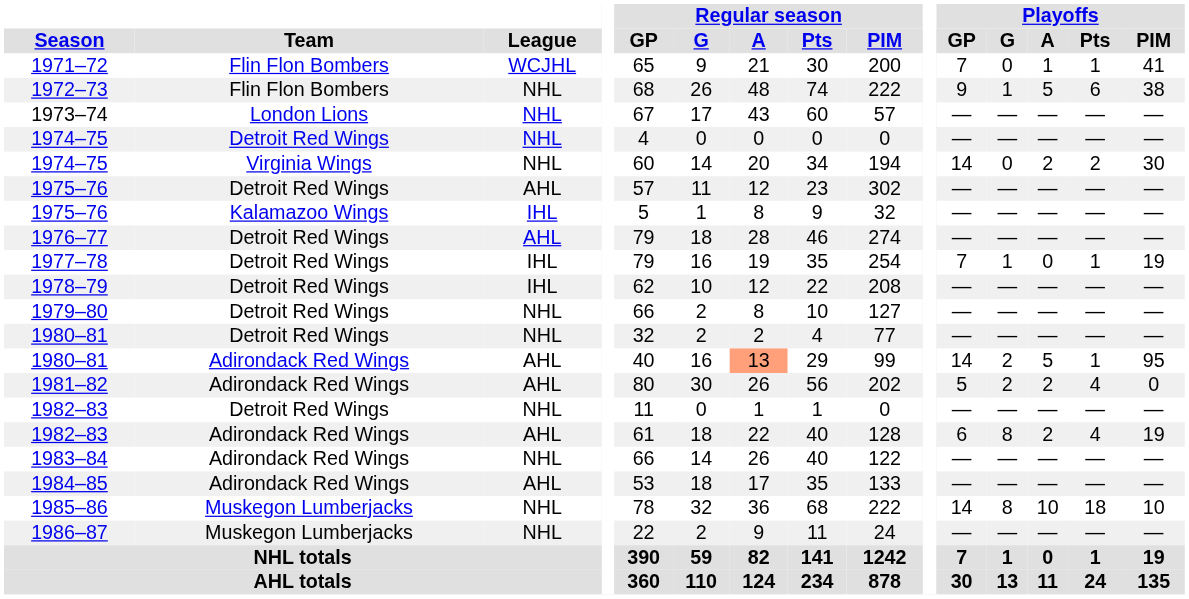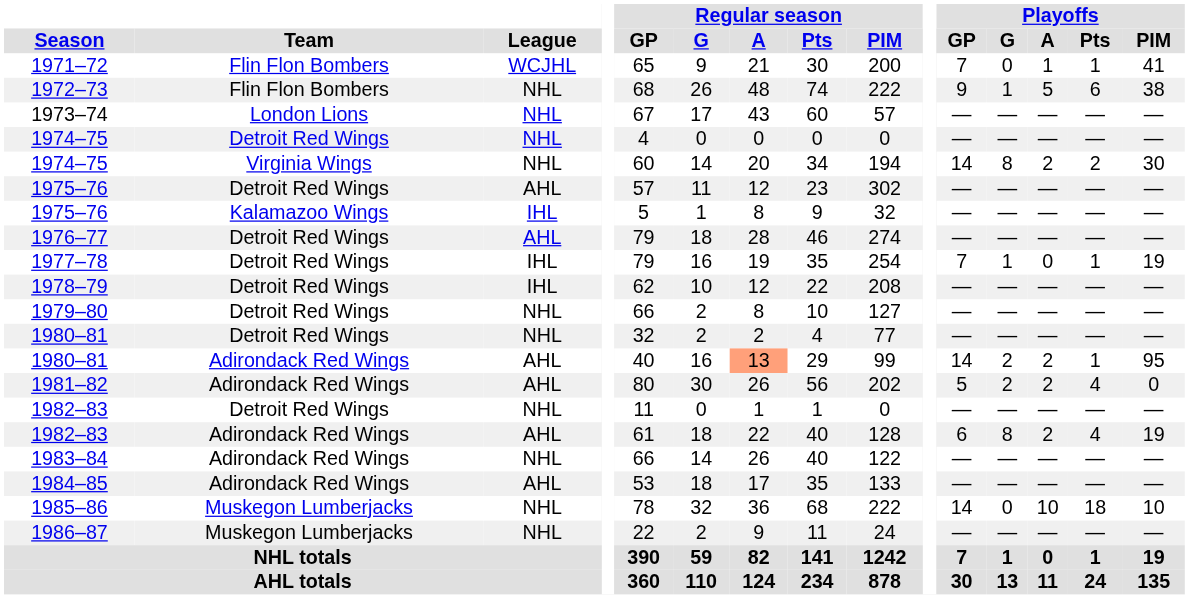 <table border="0" cellpadding="1" cellspacing="0" style="text-align:center; width:60em">
 <tr bgcolor="#e0e0e0">
 <th colspan="3" bgcolor="#ffffff"> </th>
 <th rowspan="99" bgcolor="#ffffff"> </th>
 <th colspan="5"><a href='#'>Regular season</a></th>
 <th rowspan="99" bgcolor="#ffffff"> </th>
 <th colspan="5"><a href='#'>Playoffs</a></th>
 </tr>
 <tr bgcolor="#e0e0e0">
 <th><a href='#'>Season</a></th>
 <th>Team</th>
 <th>League</th>
 <th>GP</th>
 <th><a href='#'>G</a></th>
 <th><a href='#'>A</a></th>
 <th><a href='#'>Pts</a></th>
 <th><a href='#'>PIM</a></th>
 <th>GP</th>
 <th>G</th>
 <th>A</th>
 <th>Pts</th>
 <th>PIM</th>
 </tr>
 <tr>
 <td><a href='#'>1971–72</a></td>
 <td><a href='#'>Flin Flon Bombers</a></td>
 <td><a href='#'>WCJHL</a></td>
 <td>65</td>
 <td>9</td>
 <td>21</td>
 <td>30</td>
 <td>200</td>
 <td>7</td>
 <td>0</td>
 <td>1</td>
 <td>1</td>
 <td>41</td>
 </tr>
 <tr bgcolor="#f0f0f0">
 <td><a href='#'>1972–73</a></td>
 <td>Flin Flon Bombers</td>
 <td>NHL</td>
 <td>68</td>
 <td>26</td>
 <td>48</td>
 <td>74</td>
 <td>222</td>
 <td>9</td>
 <td>1</td>
 <td>5</td>
 <td>6</td>
 <td>38</td>
 </tr>
 <tr>
 <td>1973–74</td>
 <td><a href='#'>London Lions</a></td>
 <td><a href='#'>NHL</a></td>
 <td>67</td>
 <td>17</td>
 <td>43</td>
 <td>60</td>
 <td>57</td>
 <td>—</td>
 <td>—</td>
 <td>—</td>
 <td>—</td>
 <td>—</td>
 </tr>
 <tr bgcolor="#f0f0f0">
 <td><a href='#'>1974–75</a></td>
 <td><a href='#'>Detroit Red Wings</a></td>
 <td><a href='#'>NHL</a></td>
 <td>4</td>
 <td>0</td>
 <td>0</td>
 <td>0</td>
 <td>0</td>
 <td>—</td>
 <td>—</td>
 <td>—</td>
 <td>—</td>
 <td>—</td>
 </tr>
 <tr>
 <td><a href='#'>1974–75</a></td>
 <td><a href='#'>Virginia Wings</a></td>
 <td>NHL</td>
 <td>60</td>
 <td>14</td>
 <td>20</td>
 <td>34</td>
 <td>194</td>
 <td>14</td>
-<td>0</td>
+<td>8</td>
 <td>2</td>
 <td>2</td>
 <td>30</td>
 </tr>
 <tr bgcolor="#f0f0f0">
 <td><a href='#'>1975–76</a></td>
 <td>Detroit Red Wings</td>
 <td>AHL</td>
 <td>57</td>
 <td>11</td>
 <td>12</td>
 <td>23</td>
 <td>302</td>
 <td>—</td>
 <td>—</td>
 <td>—</td>
 <td>—</td>
 <td>—</td>
 </tr>
 <tr>
 <td><a href='#'>1975–76</a></td>
 <td><a href='#'>Kalamazoo Wings</a></td>
 <td><a href='#'>IHL</a></td>
 <td>5</td>
 <td>1</td>
 <td>8</td>
 <td>9</td>
 <td>32</td>
 <td>—</td>
 <td>—</td>
 <td>—</td>
 <td>—</td>
 <td>—</td>
 </tr>
 <tr bgcolor="#f0f0f0">
 <td><a href='#'>1976–77</a></td>
 <td>Detroit Red Wings</td>
 <td><a href='#'>AHL</a></td>
 <td>79</td>
 <td>18</td>
 <td>28</td>
 <td>46</td>
 <td>274</td>
 <td>—</td>
 <td>—</td>
 <td>—</td>
 <td>—</td>
 <td>—</td>
 </tr>
 <tr>
 <td><a href='#'>1977–78</a></td>
 <td>Detroit Red Wings</td>
 <td>IHL</td>
 <td>79</td>
 <td>16</td>
 <td>19</td>
 <td>35</td>
 <td>254</td>
 <td>7</td>
 <td>1</td>
 <td>0</td>
 <td>1</td>
 <td>19</td>
 </tr>
 <tr bgcolor="#f0f0f0">
 <td><a href='#'>1978–79</a></td>
 <td>Detroit Red Wings</td>
 <td>IHL</td>
 <td>62</td>
 <td>10</td>
 <td>12</td>
 <td>22</td>
 <td>208</td>
 <td>—</td>
 <td>—</td>
 <td>—</td>
 <td>—</td>
 <td>—</td>
 </tr>
 <tr>
 <td><a href='#'>1979–80</a></td>
 <td>Detroit Red Wings</td>
 <td>NHL</td>
 <td>66</td>
 <td>2</td>
 <td>8</td>
 <td>10</td>
 <td>127</td>
 <td>—</td>
 <td>—</td>
 <td>—</td>
 <td>—</td>
 <td>—</td>
 </tr>
 <tr bgcolor="#f0f0f0">
 <td><a href='#'>1980–81</a></td>
 <td>Detroit Red Wings</td>
 <td>NHL</td>
 <td>32</td>
 <td>2</td>
 <td>2</td>
 <td>4</td>
 <td>77</td>
 <td>—</td>
 <td>—</td>
 <td>—</td>
 <td>—</td>
 <td>—</td>
 </tr>
 <tr>
 <td><a href='#'>1980–81</a></td>
 <td><a href='#'>Adirondack Red Wings</a></td>
 <td>AHL</td>
 <td>40</td>
 <td>16</td>
 <td style="background: lightsalmon;">13</td>
 <td>29</td>
 <td>99</td>
 <td>14</td>
 <td>2</td>
-<td>5</td>
+<td>2</td>
 <td>1</td>
 <td>95</td>
 </tr>
 <tr bgcolor="#f0f0f0">
 <td><a href='#'>1981–82</a></td>
 <td>Adirondack Red Wings</td>
 <td>AHL</td>
 <td>80</td>
 <td>30</td>
 <td>26</td>
 <td>56</td>
 <td>202</td>
 <td>5</td>
 <td>2</td>
 <td>2</td>
 <td>4</td>
 <td>0</td>
 </tr>
 <tr>
 <td><a href='#'>1982–83</a></td>
 <td>Detroit Red Wings</td>
 <td>NHL</td>
 <td>11</td>
 <td>0</td>
 <td>1</td>
 <td>1</td>
 <td>0</td>
 <td>—</td>
 <td>—</td>
 <td>—</td>
 <td>—</td>
 <td>—</td>
 </tr>
 <tr bgcolor="#f0f0f0">
 <td><a href='#'>1982–83</a></td>
 <td>Adirondack Red Wings</td>
 <td>AHL</td>
 <td>61</td>
 <td>18</td>
 <td>22</td>
 <td>40</td>
 <td>128</td>
 <td>6</td>
 <td>8</td>
 <td>2</td>
 <td>4</td>
 <td>19</td>
 </tr>
 <tr>
 <td><a href='#'>1983–84</a></td>
 <td>Adirondack Red Wings</td>
 <td>NHL</td>
 <td>66</td>
 <td>14</td>
 <td>26</td>
 <td>40</td>
 <td>122</td>
 <td>—</td>
 <td>—</td>
 <td>—</td>
 <td>—</td>
 <td>—</td>
 </tr>
 <tr bgcolor="#f0f0f0">
 <td><a href='#'>1984–85</a></td>
 <td>Adirondack Red Wings</td>
 <td>AHL</td>
 <td>53</td>
 <td>18</td>
 <td>17</td>
 <td>35</td>
 <td>133</td>
 <td>—</td>
 <td>—</td>
 <td>—</td>
 <td>—</td>
 <td>—</td>
 </tr>
 <tr>
 <td><a href='#'>1985–86</a></td>
 <td><a href='#'>Muskegon Lumberjacks</a></td>
 <td>NHL</td>
 <td>78</td>
 <td>32</td>
 <td>36</td>
 <td>68</td>
 <td>222</td>
 <td>14</td>
-<td>8</td>
+<td>0</td>
 <td>10</td>
 <td>18</td>
 <td>10</td>
 </tr>
 <tr bgcolor="#f0f0f0">
 <td><a href='#'>1986–87</a></td>
 <td>Muskegon Lumberjacks</td>
 <td>NHL</td>
 <td>22</td>
 <td>2</td>
 <td>9</td>
 <td>11</td>
 <td>24</td>
 <td>—</td>
 <td>—</td>
 <td>—</td>
 <td>—</td>
 <td>—</td>
 </tr>
 <tr bgcolor="#e0e0e0">
 <th colspan="3">NHL totals</th>
 <th>390</th>
 <th>59</th>
 <th>82</th>
 <th>141</th>
 <th>1242</th>
 <th>7</th>
 <th>1</th>
 <th>0</th>
 <th>1</th>
 <th>19</th>
 </tr>
 <tr bgcolor="#e0e0e0">
 <th colspan="3">AHL totals</th>
 <th>360</th>
 <th>110</th>
 <th>124</th>
 <th>234</th>
 <th>878</th>
 <th>30</th>
 <th>13</th>
 <th>11</th>
 <th>24</th>
 <th>135</th>
 </tr>
 </table>
